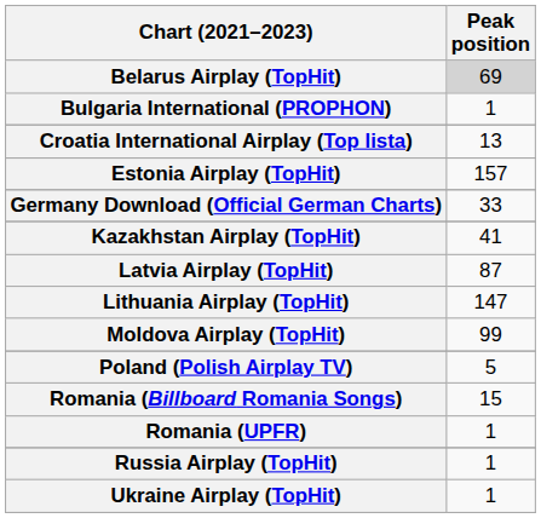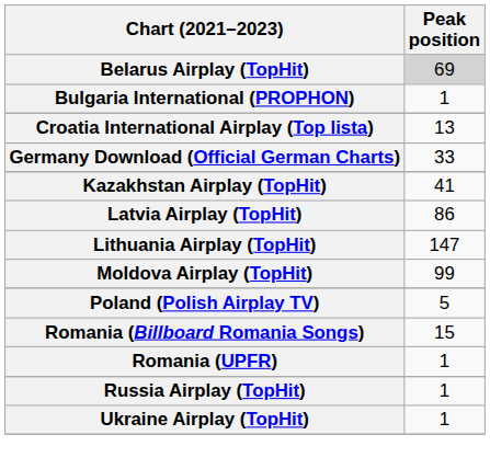 <table class="wikitable sortable plainrowheaders" style="text-align:center">
 <tr>
 <th scope="col">Chart (2021–2023)</th>
 <th scope="col">Peak<br>position</th>
 </tr>
 <tr>
 <th scope="row">Belarus Airplay (<a href='#'>TopHit</a>)</th>
 <td style="background: lightgrey;">69</td>
 </tr>
 <tr>
 <th scope="row">Bulgaria International (<a href='#'>PROPHON</a>)</th>
 <td>1</td>
 </tr>
 <tr>
 </tr>
 <tr>
 </tr>
 <tr>
 <th scope="row">Croatia International Airplay (<a href='#'>Top lista</a>)<br><em></em></th>
 <td>13</td>
 </tr>
 <tr>
 </tr>
 <tr>
-<th scope="row">Estonia Airplay (<a href='#'>TopHit</a>)<br><em></em></th>
-<td>157</td>
-</tr>
-<tr>
 </tr>
 <tr>
 </tr>
 <tr>
 </tr>
 <tr>
 <th scope="row">Germany Download (<a href='#'>Official German Charts</a>)</th>
 <td>33</td>
 </tr>
 <tr>
 </tr>
 <tr>
 </tr>
 <tr>
 </tr>
 <tr>
 <th scope="row">Kazakhstan Airplay (<a href='#'>TopHit</a>)</th>
 <td>41</td>
 </tr>
 <tr>
 <th scope="row">Latvia Airplay (<a href='#'>TopHit</a>)<br><em></em></th>
-<td>87</td>
+<td>86</td>
 </tr>
 <tr>
 <th scope="row">Lithuania Airplay (<a href='#'>TopHit</a>)</th>
 <td>147</td>
 </tr>
 <tr>
 <th scope="row">Moldova Airplay (<a href='#'>TopHit</a>)<br><em></em></th>
 <td>99</td>
 </tr>
 <tr>
 </tr>
 <tr>
 <th scope="row">Poland (<a href='#'>Polish Airplay TV</a>)<br><em></em></th>
 <td>5</td>
 </tr>
 <tr>
 <th scope="row">Romania (<a href='#'><em>Billboard</em> Romania Songs</a>)<br><em></em></th>
 <td>15</td>
 </tr>
 <tr>
 <th scope="row">Romania (<a href='#'>UPFR</a>)</th>
 <td>1</td>
 </tr>
 <tr>
 </tr>
 <tr>
 </tr>
 <tr>
 <th scope="row">Russia Airplay (<a href='#'>TopHit</a>)</th>
 <td>1</td>
 </tr>
 <tr>
 <th scope="row">Ukraine Airplay (<a href='#'>TopHit</a>)</th>
 <td>1</td>
 </tr>
 <tr>
 </tr>
 </table>
